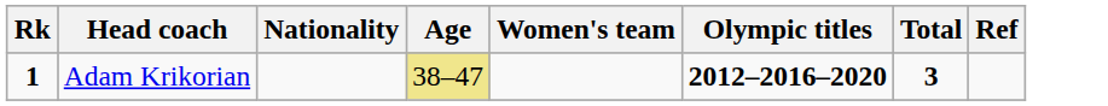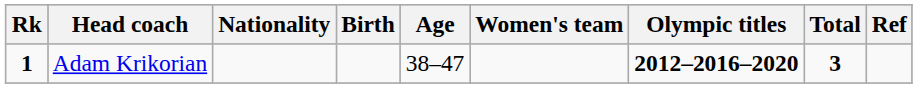 <table class="wikitable sortable" style="text-align: center; font-size: 90%; margin-left: 1em;">
 <tr>
 <th>Rk</th>
 <th>Head coach</th>
 <th>Nationality</th>
+<th>Birth</th>
 <th>Age</th>
 <th>Women's team</th>
 <th>Olympic titles</th>
 <th>Total</th>
 <th class="unsortable">Ref</th>
 </tr>
 <tr>
 <td><strong>1</strong></td>
 <td style="text-align: left;" data-sort-value="Krikorian, Adam"><a href='#'>Adam Krikorian</a></td>
 <td style="text-align: left;"></td>
-<td style="background: khaki;">38–47</td>
+<td></td>
+<td>38–47</td>
 <td style="text-align: left;"></td>
 <td style="text-align: left;"><strong>2012–2016–2020</strong></td>
 <td><strong>3</strong></td>
 <td></td>
 </tr>
 </table>
